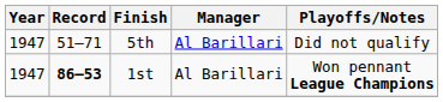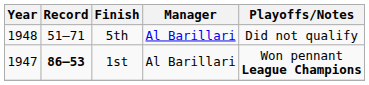 <table class="wikitable" style="text-align:center">
 <tr>
 <th>Year</th>
 <th>Record</th>
 <th>Finish</th>
 <th>Manager</th>
 <th>Playoffs/Notes</th>
 </tr>
 <tr>
-<td>1947</td>
+<td>1948</td>
 <td>51–71</td>
 <td>5th</td>
 <td><a href='#'>Al Barillari</a></td>
 <td>Did not qualify</td>
 </tr>
 <tr>
 <td>1947</td>
 <td><strong>86–53</strong></td>
 <td>1st</td>
 <td>Al Barillari</td>
 <td>Won pennant<br><strong>League Champions</strong></td>
 </tr>
 <tr>
 </tr>
 </table>
